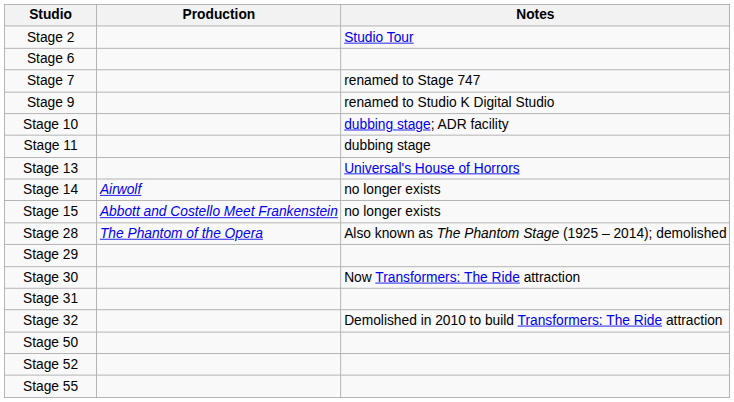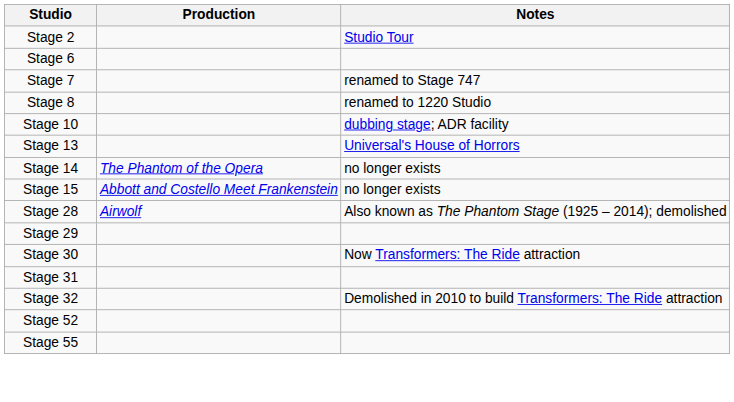 <table class="wikitable">
 <tr>
 <th width="100">Studio</th>
 <th>Production</th>
 <th>Notes</th>
 </tr>
 <tr>
 <td align="center">Stage 2</td>
 <td></td>
 <td><a href='#'>Studio Tour</a></td>
 </tr>
 <tr>
 <td align="center">Stage 6</td>
 <td></td>
 <td></td>
 </tr>
 <tr>
 <td align="center">Stage 7</td>
 <td></td>
 <td>renamed to Stage 747</td>
 </tr>
 <tr>
-<td align="center">Stage 9</td>
+<td align="center">Stage 8</td>
 <td></td>
-<td>renamed to Studio K Digital Studio</td>
+<td>renamed to 1220 Studio</td>
 </tr>
 <tr>
 <td align="center">Stage 10</td>
 <td></td>
 <td><a href='#'>dubbing stage</a>; ADR facility</td>
-</tr>
-<tr>
-<td align="center">Stage 11</td>
-<td></td>
-<td>dubbing stage</td>
 </tr>
 <tr>
 <td align="center">Stage 13</td>
 <td></td>
 <td><a href='#'>Universal's House of Horrors</a></td>
 </tr>
 <tr>
 <td align="center">Stage 14</td>
-<td><em><a href='#'>Airwolf</a></em></td>
+<td><a href='#'><em>The Phantom of the Opera</em></a></td>
 <td>no longer exists</td>
 </tr>
 <tr>
 <td align="center">Stage 15</td>
 <td><em><a href='#'>Abbott and Costello Meet Frankenstein</a></em></td>
 <td>no longer exists</td>
 </tr>
 <tr>
 <td align="center">Stage 28</td>
-<td><a href='#'><em>The Phantom of the Opera</em></a></td>
+<td><em><a href='#'>Airwolf</a></em></td>
 <td>Also known as <em>The Phantom Stage</em> (1925 – 2014); demolished</td>
 </tr>
 <tr>
 <td align="center">Stage 29</td>
 <td></td>
 <td></td>
 </tr>
 <tr>
 <td align="center">Stage 30</td>
 <td></td>
 <td>Now <a href='#'>Transformers: The Ride</a> attraction</td>
 </tr>
 <tr>
 <td align="center">Stage 31</td>
 <td></td>
 <td></td>
 </tr>
 <tr>
 <td align="center">Stage 32</td>
 <td></td>
 <td>Demolished in 2010 to build <a href='#'>Transformers: The Ride</a> attraction</td>
 </tr>
 <tr>
-<td align="center">Stage 50</td>
-<td></td>
-<td></td>
-</tr>
-<tr>
 <td align="center">Stage 52</td>
 <td></td>
 <td></td>
 </tr>
 <tr>
 <td align="center">Stage 55</td>
 <td></td>
 <td></td>
 </tr>
 </table>
